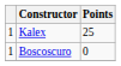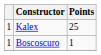 <table class="wikitable" style="font-size: 85%;">
 <tr>
 <th></th>
 <th>Constructor</th>
 <th>Points</th>
 </tr>
 <tr>
 <td align=center>1</td>
 <td> <a href='#'>Kalex</a></td>
 <td align=left>25</td>
 </tr>
 <tr>
 <td align=center>1</td>
 <td> <a href='#'>Boscoscuro</a></td>
-<td align=left>0</td>
+<td align=left>1</td>
 </tr>
 <tr>
 </tr>
 </table>
